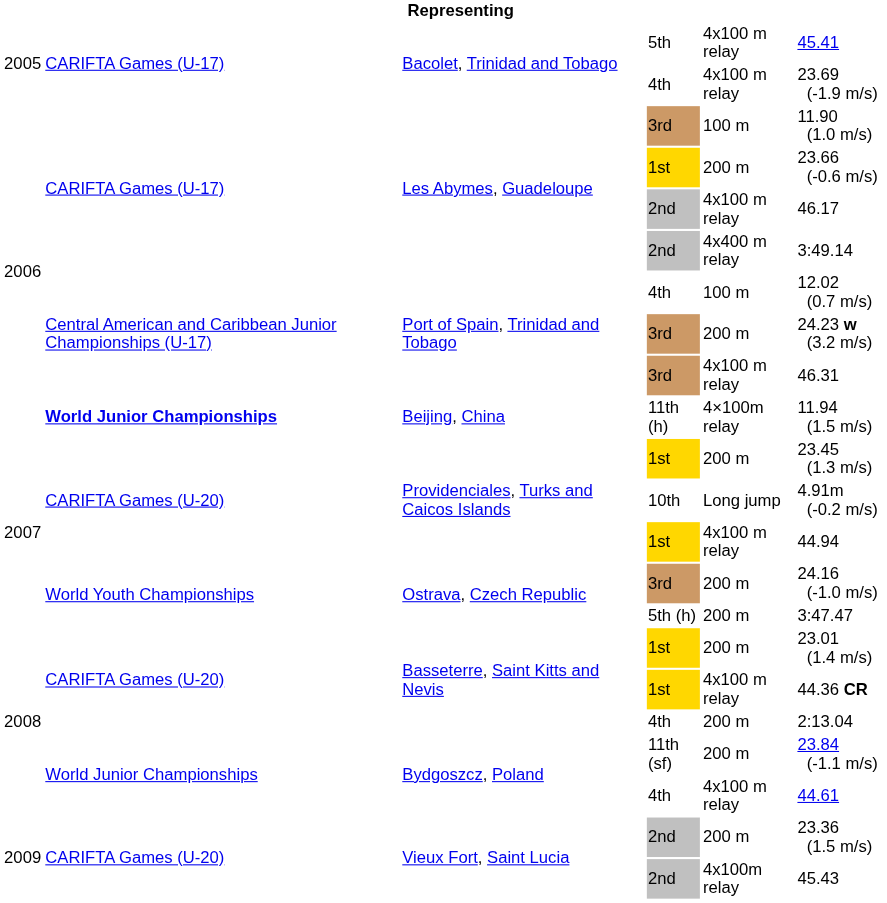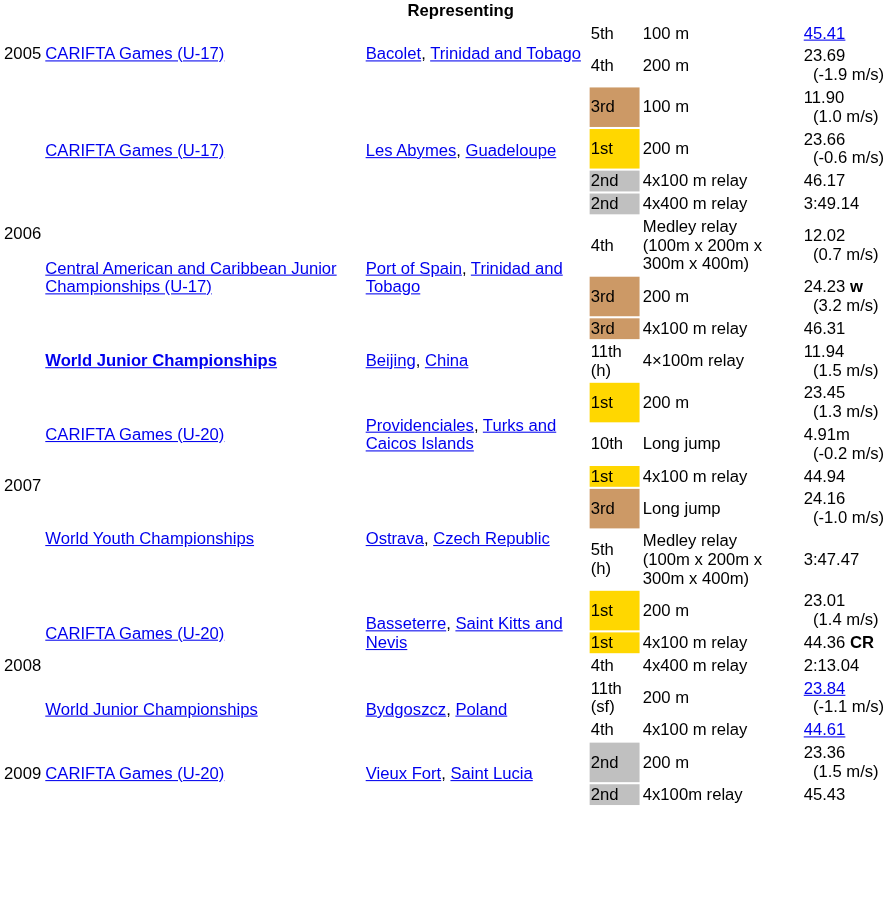 <table>
 <tr>
 <th colspan="6">Representing </th>
 </tr>
 <tr>
 <td rowspan = "2">2005</td>
 <td rowspan = "2"><a href='#'>CARIFTA Games (U-17)</a></td>
 <td rowspan = "2"><a href='#'>Bacolet</a>, <a href='#'>Trinidad and Tobago</a></td>
 <td>5th</td>
-<td>4x100 m relay</td>
+<td>100 m</td>
 <td><a href='#'>45.41</a></td>
 </tr>
 <tr>
 <td>4th</td>
-<td>4x100 m relay</td>
+<td>200 m</td>
 <td>23.69    (-1.9 m/s)</td>
 </tr>
 <tr>
 <td rowspan = "8">2006</td>
 <td rowspan = "4"><a href='#'>CARIFTA Games (U-17)</a></td>
 <td rowspan = "4"><a href='#'>Les Abymes</a>, <a href='#'>Guadeloupe</a></td>
 <td bgcolor=cc9966>3rd</td>
 <td>100 m</td>
 <td>11.90    (1.0 m/s)</td>
 </tr>
 <tr>
 <td bgcolor=gold>1st</td>
 <td>200 m</td>
 <td>23.66    (-0.6 m/s)</td>
 </tr>
 <tr>
 <td bgcolor=silver>2nd</td>
 <td>4x100 m relay</td>
 <td>46.17</td>
 </tr>
 <tr>
 <td bgcolor=silver>2nd</td>
 <td>4x400 m relay</td>
 <td>3:49.14</td>
 </tr>
 <tr>
 <td rowspan = "3"><a href='#'>Central American and Caribbean Junior Championships (U-17)</a></td>
 <td rowspan = "3"><a href='#'>Port of Spain</a>, <a href='#'>Trinidad and Tobago</a></td>
 <td>4th</td>
-<td>100 m</td>
+<td>Medley relay <br> (100m x 200m x 300m x 400m)</td>
 <td>12.02   (0.7 m/s)</td>
 </tr>
 <tr>
 <td bgcolor=cc9966>3rd</td>
 <td>200 m</td>
 <td>24.23 <strong>w</strong>   (3.2 m/s)</td>
 </tr>
 <tr>
 <td bgcolor=cc9966>3rd</td>
 <td>4x100 m relay</td>
 <td>46.31</td>
 </tr>
 <tr>
 <td><strong><a href='#'>World Junior Championships</a></strong></td>
 <td><a href='#'>Beijing</a>, <a href='#'>China</a></td>
 <td>11th (h)</td>
 <td>4×100m relay</td>
 <td>11.94    (1.5 m/s)</td>
 </tr>
 <tr>
 <td rowspan = "5">2007</td>
 <td rowspan = "3"><a href='#'>CARIFTA Games (U-20)</a></td>
 <td rowspan = "3"><a href='#'>Providenciales</a>, <a href='#'>Turks and Caicos Islands</a></td>
 <td bgcolor=gold>1st</td>
 <td>200 m</td>
 <td>23.45    (1.3 m/s)</td>
 </tr>
 <tr>
 <td>10th</td>
 <td>Long jump</td>
 <td>4.91m    (-0.2 m/s)</td>
 </tr>
 <tr>
 <td bgcolor=gold>1st</td>
 <td>4x100 m relay</td>
 <td>44.94</td>
 </tr>
 <tr>
 <td rowspan = "2"><a href='#'>World Youth Championships</a></td>
 <td rowspan = "2"><a href='#'>Ostrava</a>, <a href='#'>Czech Republic</a></td>
 <td bgcolor=cc9966>3rd</td>
-<td>200 m</td>
+<td>Long jump</td>
 <td>24.16     (-1.0 m/s)</td>
 </tr>
 <tr>
 <td>5th (h)</td>
-<td>200 m</td>
+<td>Medley relay <br> (100m x 200m x 300m x 400m)</td>
 <td>3:47.47</td>
 </tr>
 <tr>
 <td rowspan = "5">2008</td>
 <td rowspan = "3"><a href='#'>CARIFTA Games (U-20)</a></td>
 <td rowspan = "3"><a href='#'>Basseterre</a>, <a href='#'>Saint Kitts and Nevis</a></td>
 <td bgcolor=gold>1st</td>
 <td>200 m</td>
 <td>23.01    (1.4 m/s)</td>
 </tr>
 <tr>
 <td bgcolor=gold>1st</td>
 <td>4x100 m relay</td>
 <td>44.36 <strong>CR</strong></td>
 </tr>
 <tr>
 <td>4th</td>
-<td>200 m</td>
+<td>4x400 m relay</td>
 <td>2:13.04</td>
 </tr>
 <tr>
 <td rowspan = "2"><a href='#'>World Junior Championships</a></td>
 <td rowspan = "2"><a href='#'>Bydgoszcz</a>, <a href='#'>Poland</a></td>
 <td>11th (sf)</td>
 <td>200 m</td>
 <td><a href='#'>23.84</a>    (-1.1 m/s)</td>
 </tr>
 <tr>
 <td>4th</td>
 <td>4x100 m relay</td>
 <td><a href='#'>44.61</a></td>
 </tr>
 <tr>
 <td rowspan = "2">2009</td>
 <td rowspan = "2"><a href='#'>CARIFTA Games (U-20)</a></td>
 <td rowspan = "2"><a href='#'>Vieux Fort</a>, <a href='#'>Saint Lucia</a></td>
 <td bgcolor=silver>2nd</td>
 <td>200 m</td>
 <td>23.36    (1.5 m/s)</td>
 </tr>
 <tr>
 <td bgcolor=silver>2nd</td>
 <td>4x100m relay</td>
 <td>45.43</td>
 </tr>
 </table>
